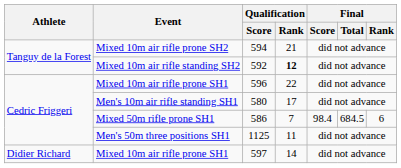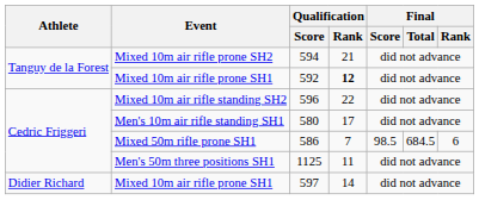 <table class=wikitable style="font-size:90%">
 <tr>
 <th rowspan="2">Athlete</th>
 <th rowspan="2">Event</th>
 <th colspan="2">Qualification</th>
 <th colspan="3">Final</th>
 </tr>
 <tr>
 <th>Score</th>
 <th>Rank</th>
 <th>Score</th>
 <th>Total</th>
 <th>Rank</th>
 </tr>
 <tr>
 <td rowspan="2"><a href='#'>Tanguy de la Forest</a></td>
 <td><a href='#'>Mixed 10m air rifle prone SH2</a></td>
 <td align=center>594</td>
 <td align=center>21</td>
 <td align=center colspan="3">did not advance</td>
 </tr>
 <tr>
-<td><a href='#'>Mixed 10m air rifle standing SH2</a></td>
+<td><a href='#'>Mixed 10m air rifle prone SH1</a></td>
 <td align=center>592</td>
 <td align=center><strong>12</strong></td>
 <td align=center colspan="3">did not advance</td>
 </tr>
 <tr>
 <td rowspan="4"><a href='#'>Cedric Friggeri</a></td>
-<td><a href='#'>Mixed 10m air rifle prone SH1</a></td>
+<td><a href='#'>Mixed 10m air rifle standing SH2</a></td>
 <td align=center>596</td>
 <td align=center>22</td>
 <td align=center colspan="3">did not advance</td>
 </tr>
 <tr>
 <td><a href='#'>Men's 10m air rifle standing SH1</a></td>
 <td align=center>580</td>
 <td align=center>17</td>
 <td align=center colspan="3">did not advance</td>
 </tr>
 <tr>
 <td><a href='#'>Mixed 50m rifle prone SH1</a></td>
 <td align=center>586</td>
 <td align=center>7</td>
-<td align=center>98.4</td>
+<td align=center>98.5</td>
 <td align=center>684.5</td>
 <td align=center>6</td>
 </tr>
 <tr>
 <td><a href='#'>Men's 50m three positions SH1</a></td>
 <td align=center>1125</td>
 <td align=center>11</td>
 <td align=center colspan="3">did not advance</td>
 </tr>
 <tr>
 <td><a href='#'>Didier Richard</a></td>
 <td><a href='#'>Mixed 10m air rifle prone SH1</a></td>
 <td align=center>597</td>
 <td align=center>14</td>
 <td align=center colspan="3">did not advance</td>
 </tr>
 </table>
